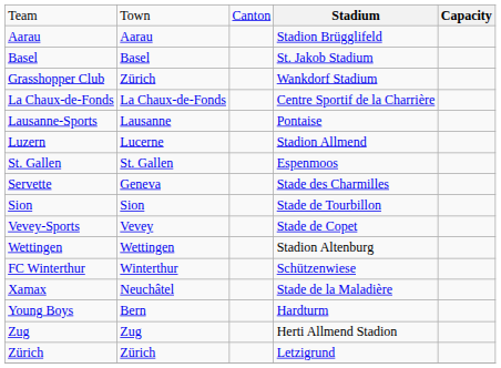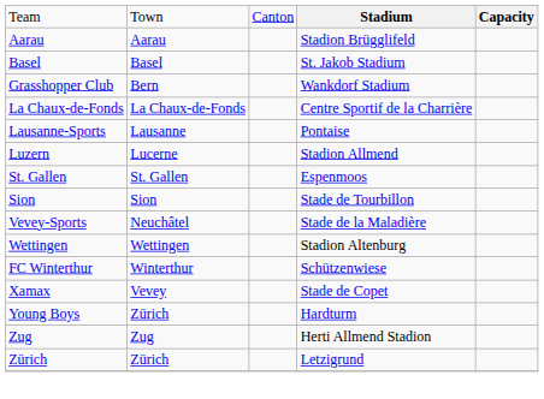 <table class="wikitable sortable" style="text-align: left;">
 <tr>
 <td>Team</td>
 <td>Town</td>
 <td><a href='#'>Canton</a></td>
 <th>Stadium</th>
 <th>Capacity</th>
 </tr>
 <tr>
 <td><a href='#'>Aarau</a></td>
 <td><a href='#'>Aarau</a></td>
 <td></td>
 <td><a href='#'>Stadion Brügglifeld</a></td>
 <td></td>
 </tr>
 <tr>
 <td><a href='#'>Basel</a></td>
 <td><a href='#'>Basel</a></td>
 <td></td>
 <td><a href='#'>St. Jakob Stadium</a></td>
 <td></td>
 </tr>
 <tr>
 <td><a href='#'>Grasshopper Club</a></td>
-<td><a href='#'>Zürich</a></td>
+<td><a href='#'>Bern</a></td>
 <td></td>
 <td><a href='#'>Wankdorf Stadium</a></td>
 <td></td>
 </tr>
 <tr>
 <td><a href='#'>La Chaux-de-Fonds</a></td>
 <td><a href='#'>La Chaux-de-Fonds</a></td>
 <td></td>
 <td><a href='#'>Centre Sportif de la Charrière</a></td>
 <td></td>
 </tr>
 <tr>
 <td><a href='#'>Lausanne-Sports</a></td>
 <td><a href='#'>Lausanne</a></td>
 <td></td>
 <td><a href='#'>Pontaise</a></td>
 <td></td>
 </tr>
 <tr>
 <td><a href='#'>Luzern</a></td>
 <td><a href='#'>Lucerne</a></td>
 <td></td>
 <td><a href='#'>Stadion Allmend</a></td>
 <td></td>
 </tr>
 <tr>
 <td><a href='#'>St. Gallen</a></td>
 <td><a href='#'>St. Gallen</a></td>
 <td></td>
 <td><a href='#'>Espenmoos</a></td>
 <td></td>
 </tr>
 <tr>
-<td><a href='#'>Servette</a></td>
-<td><a href='#'>Geneva</a></td>
-<td></td>
-<td><a href='#'>Stade des Charmilles</a></td>
-<td></td>
-</tr>
-<tr>
 <td><a href='#'>Sion</a></td>
 <td><a href='#'>Sion</a></td>
 <td></td>
 <td><a href='#'>Stade de Tourbillon</a></td>
 <td></td>
 </tr>
 <tr>
 <td><a href='#'>Vevey-Sports</a></td>
-<td><a href='#'>Vevey</a></td>
+<td><a href='#'>Neuchâtel</a></td>
 <td></td>
-<td><a href='#'>Stade de Copet</a></td>
+<td><a href='#'>Stade de la Maladière</a></td>
 <td></td>
 </tr>
 <tr>
 <td><a href='#'>Wettingen</a></td>
 <td><a href='#'>Wettingen</a></td>
 <td></td>
 <td>Stadion Altenburg</td>
 <td></td>
 </tr>
 <tr>
 <td><a href='#'>FC Winterthur</a></td>
 <td><a href='#'>Winterthur</a></td>
 <td></td>
 <td><a href='#'>Schützenwiese</a></td>
 <td></td>
 </tr>
 <tr>
 <td><a href='#'>Xamax</a></td>
-<td><a href='#'>Neuchâtel</a></td>
+<td><a href='#'>Vevey</a></td>
 <td></td>
-<td><a href='#'>Stade de la Maladière</a></td>
+<td><a href='#'>Stade de Copet</a></td>
 <td></td>
 </tr>
 <tr>
 <td><a href='#'>Young Boys</a></td>
-<td><a href='#'>Bern</a></td>
+<td><a href='#'>Zürich</a></td>
 <td></td>
 <td><a href='#'>Hardturm</a></td>
 <td></td>
 </tr>
 <tr>
 <td><a href='#'>Zug</a></td>
 <td><a href='#'>Zug</a></td>
 <td></td>
 <td>Herti Allmend Stadion</td>
 <td></td>
 </tr>
 <tr>
 <td><a href='#'>Zürich</a></td>
 <td><a href='#'>Zürich</a></td>
 <td></td>
 <td><a href='#'>Letzigrund</a></td>
 <td></td>
 </tr>
 <tr>
 </tr>
 </table>
